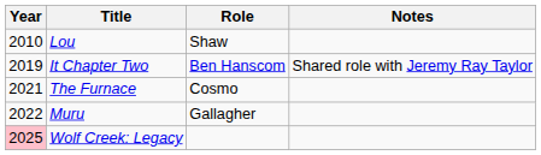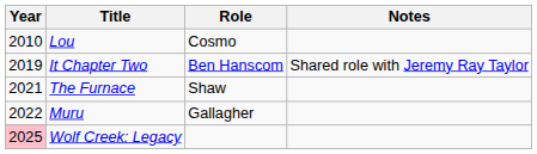 <table class="wikitable">
 <tr>
 <th>Year</th>
 <th>Title</th>
 <th>Role</th>
 <th>Notes</th>
 </tr>
 <tr>
 <td>2010</td>
 <td><em><a href='#'>Lou</a></em></td>
-<td>Shaw</td>
+<td>Cosmo</td>
 <td></td>
 </tr>
 <tr>
 <td>2019</td>
 <td><em><a href='#'>It Chapter Two</a></em></td>
 <td><a href='#'>Ben Hanscom</a></td>
 <td>Shared role with <a href='#'>Jeremy Ray Taylor</a></td>
 </tr>
 <tr>
 <td>2021</td>
 <td><em><a href='#'>The Furnace</a></em></td>
-<td>Cosmo</td>
+<td>Shaw</td>
 <td></td>
 </tr>
 <tr>
 <td>2022</td>
 <td><em><a href='#'>Muru</a></em></td>
 <td>Gallagher</td>
 <td></td>
 </tr>
 <tr>
 <td style="background: pink;">2025</td>
 <td><em><a href='#'>Wolf Creek: Legacy</a></em></td>
 <td></td>
 <td></td>
 </tr>
 </table>
